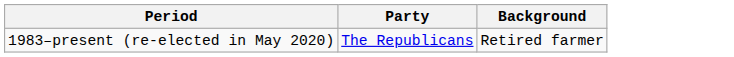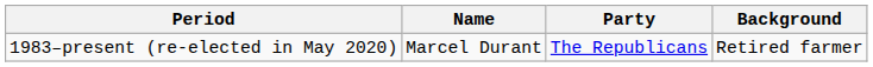 <table class="wikitable">
 <tr>
 <th>Period</th>
+<th>Name</th>
 <th>Party</th>
 <th>Background</th>
 </tr>
 <tr>
 <td align="center" rules="all">1983–present (re-elected in May 2020)</td>
+<td>Marcel Durant</td>
 <td><a href='#'>The Republicans</a></td>
 <td>Retired farmer</td>
 </tr>
 </table>
